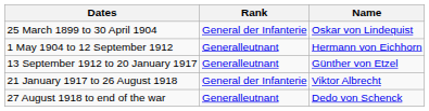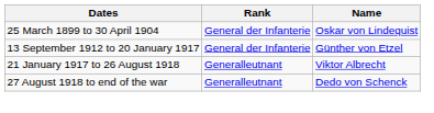 <table class="wikitable">
 <tr>
 <th>Dates</th>
 <th>Rank</th>
 <th>Name</th>
 </tr>
 <tr>
 <td>25 March 1899 to 30 April 1904</td>
 <td><a href='#'>General der Infanterie</a></td>
 <td><a href='#'>Oskar von Lindequist</a></td>
 </tr>
 <tr>
-<td>1 May 1904 to 12 September 1912</td>
-<td><a href='#'>Generalleutnant</a></td>
-<td><a href='#'>Hermann von Eichhorn</a></td>
-</tr>
-<tr>
 <td>13 September 1912 to 20 January 1917</td>
-<td><a href='#'>Generalleutnant</a></td>
+<td><a href='#'>General der Infanterie</a></td>
 <td><a href='#'>Günther von Etzel</a></td>
 </tr>
 <tr>
 <td>21 January 1917 to 26 August 1918</td>
-<td><a href='#'>General der Infanterie</a></td>
+<td><a href='#'>Generalleutnant</a></td>
 <td><a href='#'>Viktor Albrecht</a></td>
 </tr>
 <tr>
 <td>27 August 1918 to end of the war</td>
 <td><a href='#'>Generalleutnant</a></td>
 <td><a href='#'>Dedo von Schenck</a></td>
 </tr>
 </table>
